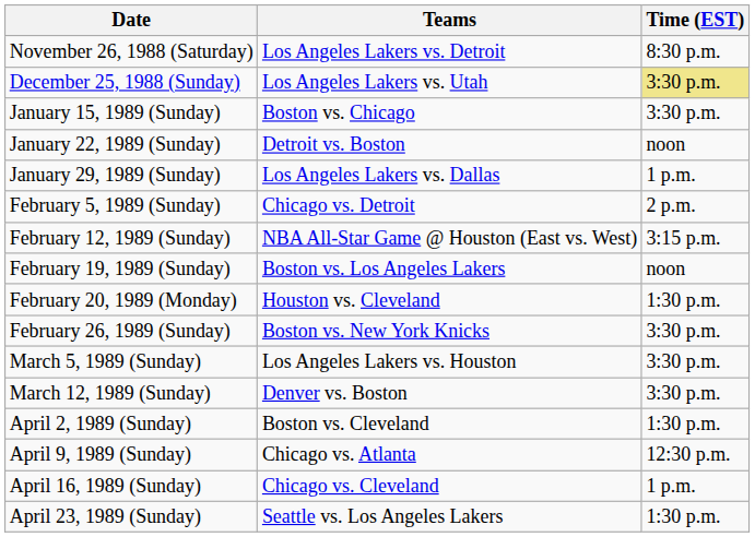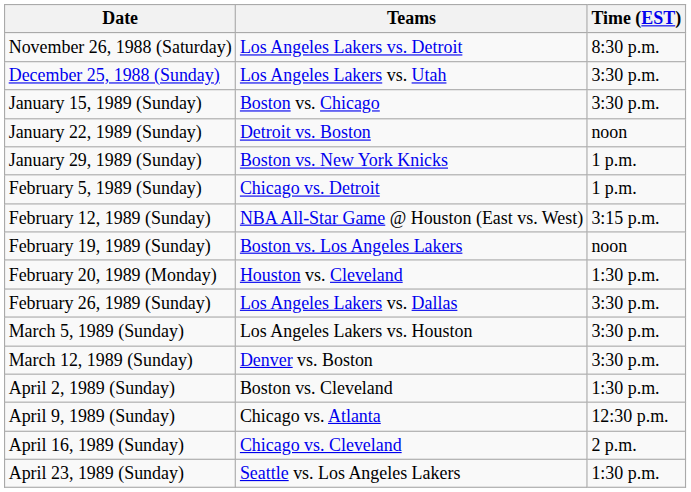 <table class="wikitable">
 <tr>
 <th>Date</th>
 <th>Teams</th>
 <th>Time (<a href='#'>EST</a>)</th>
 </tr>
 <tr>
 <td>November 26, 1988 (Saturday)</td>
 <td><a href='#'>Los Angeles Lakers vs. Detroit</a></td>
 <td>8:30 p.m.</td>
 </tr>
 <tr>
 <td><a href='#'>December 25, 1988 (Sunday)</a></td>
 <td><a href='#'>Los Angeles Lakers</a> vs. <a href='#'>Utah</a></td>
-<td style="background: khaki;">3:30 p.m.</td>
+<td>3:30 p.m.</td>
 </tr>
 <tr>
 <td>January 15, 1989 (Sunday)</td>
 <td><a href='#'>Boston</a> vs. <a href='#'>Chicago</a></td>
 <td>3:30 p.m.</td>
 </tr>
 <tr>
 <td>January 22, 1989 (Sunday)</td>
 <td><a href='#'>Detroit vs. Boston</a></td>
 <td>noon</td>
 </tr>
 <tr>
 <td>January 29, 1989 (Sunday)</td>
-<td><a href='#'>Los Angeles Lakers</a> vs. <a href='#'>Dallas</a></td>
+<td><a href='#'>Boston vs. New York Knicks</a></td>
 <td>1 p.m.</td>
 </tr>
 <tr>
 <td>February 5, 1989 (Sunday)</td>
 <td><a href='#'>Chicago vs. Detroit</a></td>
-<td>2 p.m.</td>
+<td>1 p.m.</td>
 </tr>
 <tr>
 <td>February 12, 1989 (Sunday)</td>
 <td><a href='#'>NBA All-Star Game</a> @ Houston (East vs. West)</td>
 <td>3:15 p.m.</td>
 </tr>
 <tr>
 <td>February 19, 1989 (Sunday)</td>
 <td><a href='#'>Boston vs. Los Angeles Lakers</a></td>
 <td>noon</td>
 </tr>
 <tr>
 <td>February 20, 1989 (Monday)</td>
 <td><a href='#'>Houston</a> vs. <a href='#'>Cleveland</a></td>
 <td>1:30 p.m.</td>
 </tr>
 <tr>
 <td>February 26, 1989 (Sunday)</td>
-<td><a href='#'>Boston vs. New York Knicks</a></td>
+<td><a href='#'>Los Angeles Lakers</a> vs. <a href='#'>Dallas</a></td>
 <td>3:30 p.m.</td>
 </tr>
 <tr>
 <td>March 5, 1989 (Sunday)</td>
 <td>Los Angeles Lakers vs. Houston</td>
 <td>3:30 p.m.</td>
 </tr>
 <tr>
 <td>March 12, 1989 (Sunday)</td>
 <td><a href='#'>Denver</a> vs. Boston</td>
 <td>3:30 p.m.</td>
 </tr>
 <tr>
 <td>April 2, 1989 (Sunday)</td>
 <td>Boston vs. Cleveland</td>
 <td>1:30 p.m.</td>
 </tr>
 <tr>
 <td>April 9, 1989 (Sunday)</td>
 <td>Chicago vs. <a href='#'>Atlanta</a></td>
 <td>12:30 p.m.</td>
 </tr>
 <tr>
 <td>April 16, 1989 (Sunday)</td>
 <td><a href='#'>Chicago vs. Cleveland</a></td>
-<td>1 p.m.</td>
+<td>2 p.m.</td>
 </tr>
 <tr>
 <td>April 23, 1989 (Sunday)</td>
 <td><a href='#'>Seattle</a> vs. Los Angeles Lakers</td>
 <td>1:30 p.m.</td>
 </tr>
 </table>
